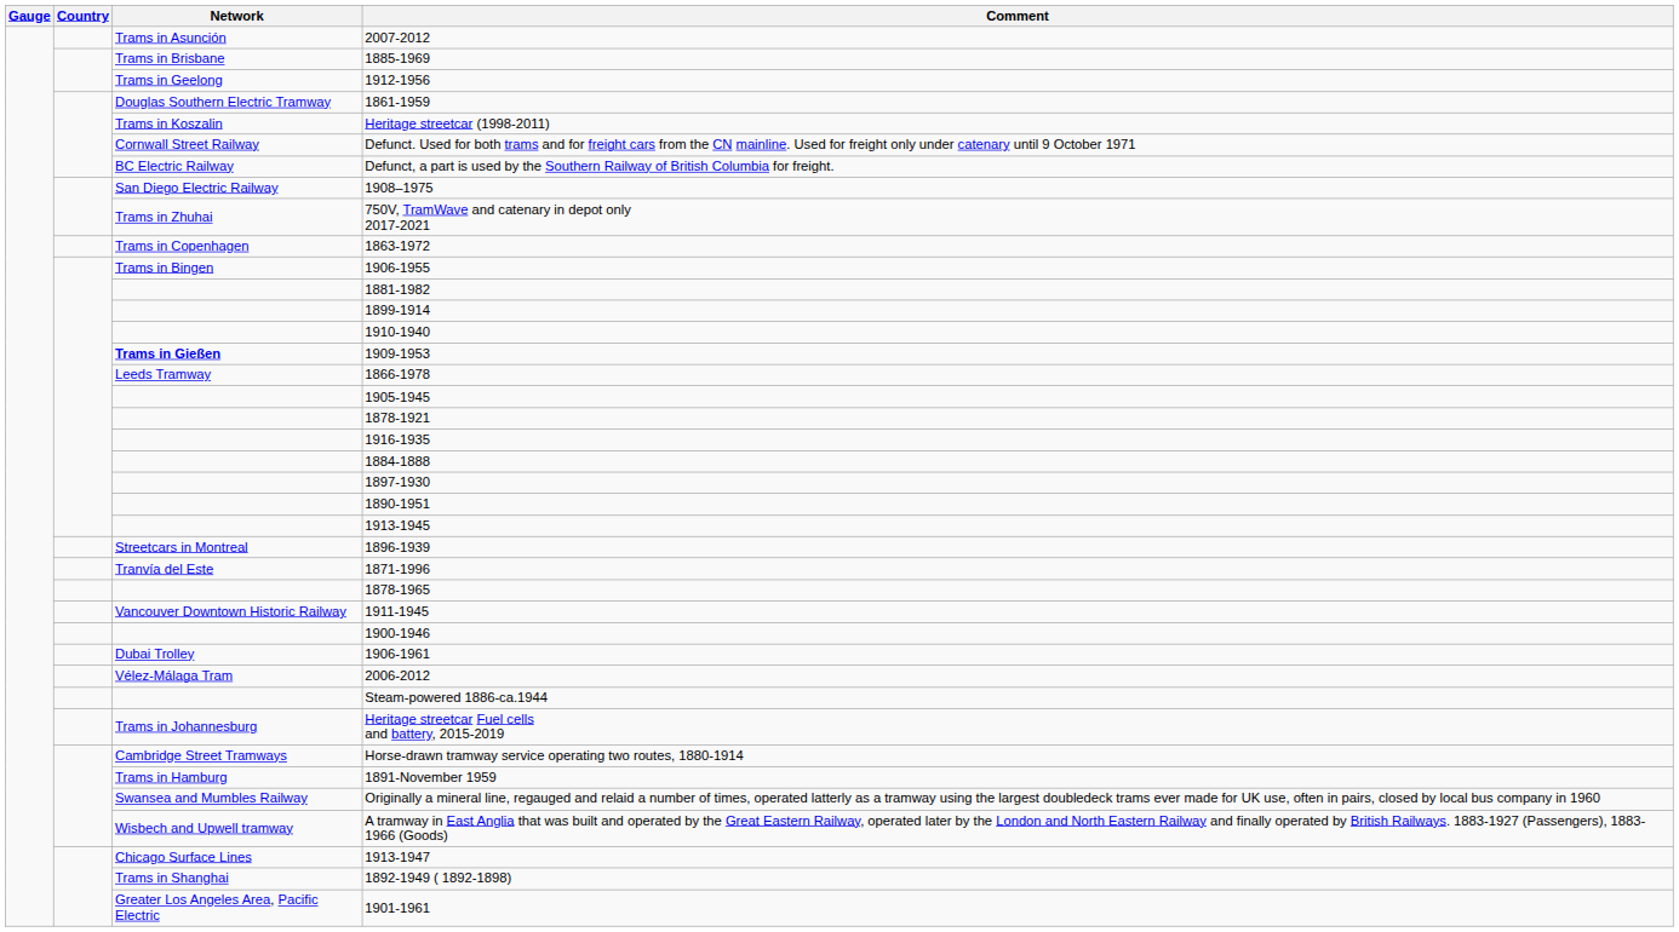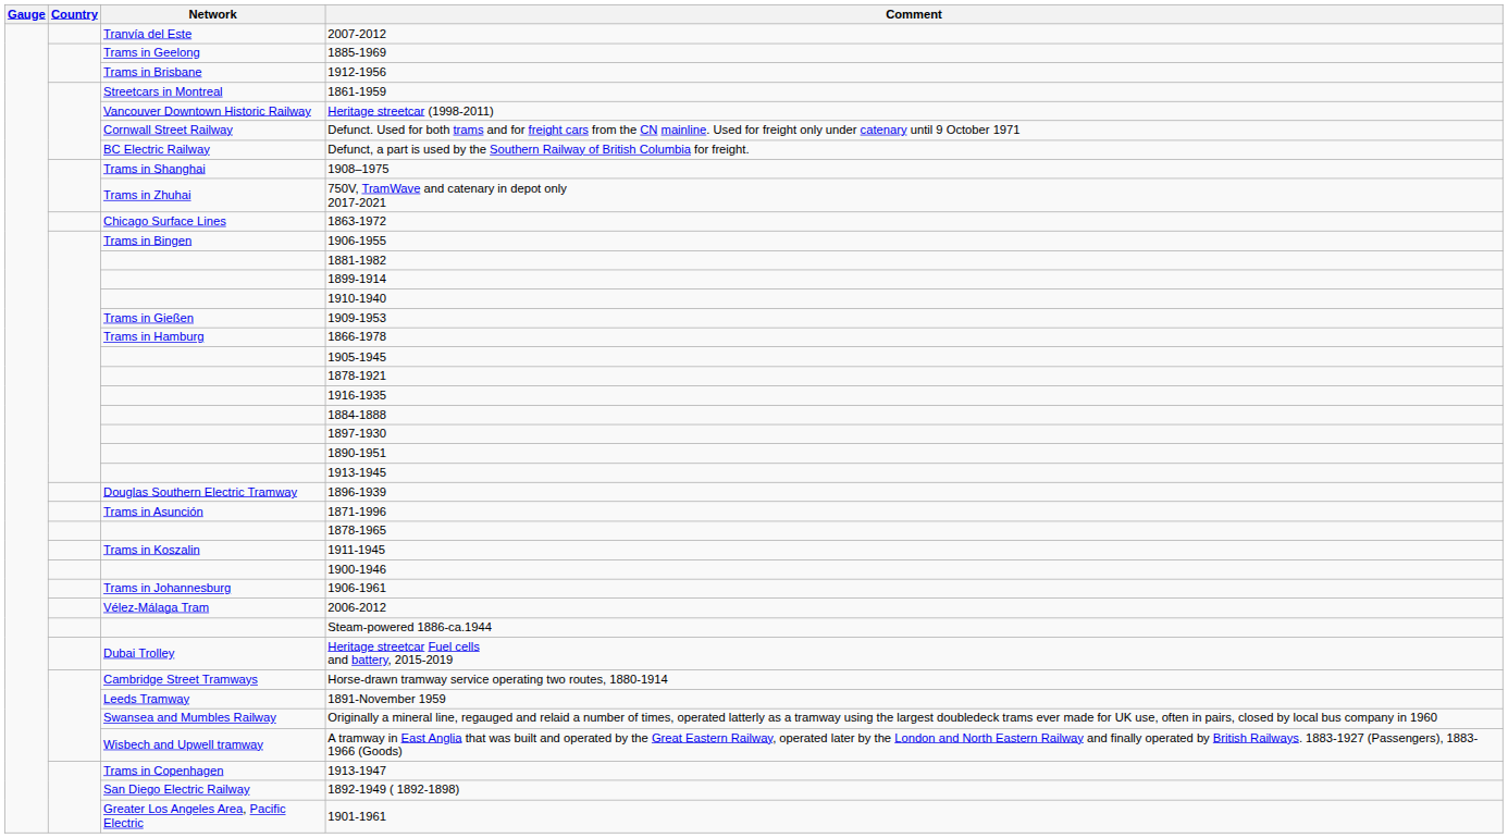 <table class="wikitable sortable">
 <tr>
 <th><a href='#'>Gauge</a></th>
 <th style="text-align:center;"><a href='#'>Country</a></th>
 <th>Network</th>
 <th>Comment</th>
 </tr>
 <tr>
 <td rowspan="39" data-sort-value="1435"></td>
 <td></td>
-<td><a href='#'>Trams in Asunción</a></td>
+<td><a href='#'>Tranvía del Este</a></td>
 <td>2007-2012</td>
 </tr>
 <tr>
 <td rowspan="2"></td>
-<td><a href='#'>Trams in Brisbane</a></td>
+<td><a href='#'>Trams in Geelong</a></td>
 <td>1885-1969</td>
 </tr>
 <tr>
-<td><a href='#'>Trams in Geelong</a></td>
+<td><a href='#'>Trams in Brisbane</a></td>
 <td>1912-1956</td>
 </tr>
 <tr>
 <td rowspan="4"></td>
-<td><a href='#'>Douglas Southern Electric Tramway</a></td>
+<td><a href='#'>Streetcars in Montreal</a></td>
 <td>1861-1959</td>
 </tr>
 <tr>
-<td><a href='#'>Trams in Koszalin</a></td>
+<td><a href='#'>Vancouver Downtown Historic Railway</a></td>
 <td><a href='#'>Heritage streetcar</a> (1998-2011)</td>
 </tr>
 <tr>
 <td><a href='#'>Cornwall Street Railway</a></td>
 <td>Defunct. Used for both <a href='#'>trams</a> and for <a href='#'>freight cars</a> from the <a href='#'>CN</a> <a href='#'>mainline</a>. Used for freight only under <a href='#'>catenary</a> until 9 October 1971</td>
 </tr>
 <tr>
 <td><a href='#'>BC Electric Railway</a></td>
 <td>Defunct, a part is used by the <a href='#'>Southern Railway of British Columbia</a> for freight.</td>
 </tr>
 <tr>
 <td rowspan="2"></td>
-<td><a href='#'>San Diego Electric Railway</a></td>
+<td><a href='#'>Trams in Shanghai</a></td>
 <td>1908–1975</td>
 </tr>
 <tr>
 <td><a href='#'>Trams in Zhuhai</a></td>
 <td>750V, <a href='#'>TramWave</a> and catenary in depot only<br>2017-2021</td>
 </tr>
 <tr>
 <td></td>
-<td><a href='#'>Trams in Copenhagen</a></td>
+<td><a href='#'>Chicago Surface Lines</a></td>
 <td>1863-1972</td>
 </tr>
 <tr>
 <td rowspan="13"></td>
 <td><a href='#'>Trams in Bingen</a></td>
 <td>1906-1955</td>
 </tr>
 <tr>
 <td></td>
 <td>1881-1982</td>
 </tr>
 <tr>
 <td></td>
 <td>1899-1914</td>
 </tr>
 <tr>
 <td></td>
 <td>1910-1940</td>
 </tr>
 <tr>
-<td><strong><a href='#'>Trams in Gießen</a></strong></td>
+<td><a href='#'>Trams in Gießen</a></td>
 <td>1909-1953</td>
 </tr>
 <tr>
-<td><a href='#'>Leeds Tramway</a></td>
+<td><a href='#'>Trams in Hamburg</a></td>
 <td>1866-1978</td>
 </tr>
 <tr>
 <td></td>
 <td>1905-1945</td>
 </tr>
 <tr>
 <td></td>
 <td>1878-1921</td>
 </tr>
 <tr>
 <td></td>
 <td>1916-1935</td>
 </tr>
 <tr>
 <td></td>
 <td>1884-1888</td>
 </tr>
 <tr>
 <td></td>
 <td>1897-1930</td>
 </tr>
 <tr>
 <td></td>
 <td>1890-1951</td>
 </tr>
 <tr>
 <td></td>
 <td>1913-1945</td>
 </tr>
 <tr>
 <td></td>
-<td><a href='#'>Streetcars in Montreal</a></td>
+<td><a href='#'>Douglas Southern Electric Tramway</a></td>
 <td>1896-1939</td>
 </tr>
 <tr>
 <td></td>
-<td><a href='#'>Tranvía del Este</a></td>
+<td><a href='#'>Trams in Asunción</a></td>
 <td>1871-1996</td>
 </tr>
 <tr>
 <td></td>
 <td></td>
 <td>1878-1965</td>
 </tr>
 <tr>
 <td></td>
-<td><a href='#'>Vancouver Downtown Historic Railway</a></td>
+<td><a href='#'>Trams in Koszalin</a></td>
 <td>1911-1945</td>
 </tr>
 <tr>
 <td></td>
 <td></td>
 <td>1900-1946</td>
 </tr>
 <tr>
 <td></td>
-<td><a href='#'>Dubai Trolley</a></td>
+<td><a href='#'>Trams in Johannesburg</a></td>
 <td>1906-1961</td>
 </tr>
 <tr>
 <td></td>
 <td><a href='#'>Vélez-Málaga Tram</a></td>
 <td>2006-2012</td>
 </tr>
 <tr>
 <td></td>
 <td></td>
 <td>Steam-powered 1886-ca.1944</td>
 </tr>
 <tr>
 <td></td>
-<td><a href='#'>Trams in Johannesburg</a></td>
+<td><a href='#'>Dubai Trolley</a></td>
 <td><a href='#'>Heritage streetcar</a> <a href='#'>Fuel cells</a> <br> and <a href='#'>battery</a>, 2015-2019</td>
 </tr>
 <tr>
 <td rowspan="4"></td>
 <td><a href='#'>Cambridge Street Tramways</a></td>
 <td>Horse-drawn tramway service operating two routes, 1880-1914</td>
 </tr>
 <tr>
-<td><a href='#'>Trams in Hamburg</a></td>
+<td><a href='#'>Leeds Tramway</a></td>
 <td>1891-November 1959</td>
 </tr>
 <tr>
 <td><a href='#'>Swansea and Mumbles Railway</a></td>
 <td>Originally a mineral line, regauged and relaid a number of times, operated latterly as a tramway using the largest doubledeck trams ever made for UK use, often in pairs, closed by local bus company in 1960</td>
 </tr>
 <tr>
 <td><a href='#'>Wisbech and Upwell tramway</a></td>
 <td>A tramway in <a href='#'>East Anglia</a> that was built and operated by the <a href='#'>Great Eastern Railway</a>, operated later by the <a href='#'>London and North Eastern Railway</a> and finally operated by <a href='#'>British Railways</a>. 1883-1927 (Passengers), 1883-1966 (Goods)</td>
 </tr>
 <tr>
 <td rowspan="3"></td>
-<td><a href='#'>Chicago Surface Lines</a></td>
+<td><a href='#'>Trams in Copenhagen</a></td>
 <td>1913-1947</td>
 </tr>
 <tr>
-<td><a href='#'>Trams in Shanghai</a></td>
+<td><a href='#'>San Diego Electric Railway</a></td>
 <td>1892-1949 ( 1892-1898)</td>
 </tr>
 <tr>
 <td><a href='#'>Greater Los Angeles Area</a>, <a href='#'>Pacific Electric</a></td>
 <td>1901-1961</td>
 </tr>
 </table>
